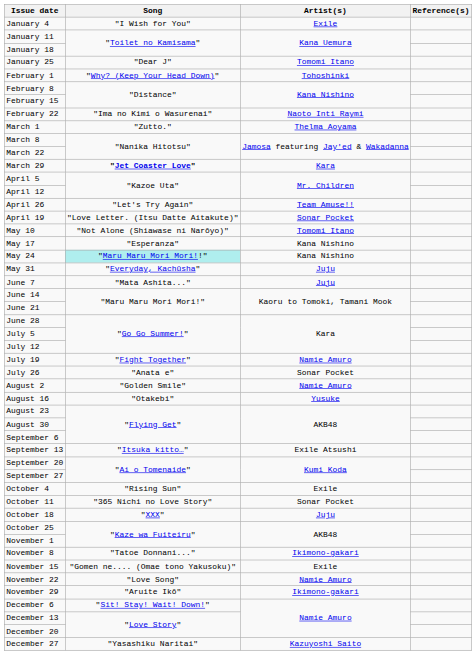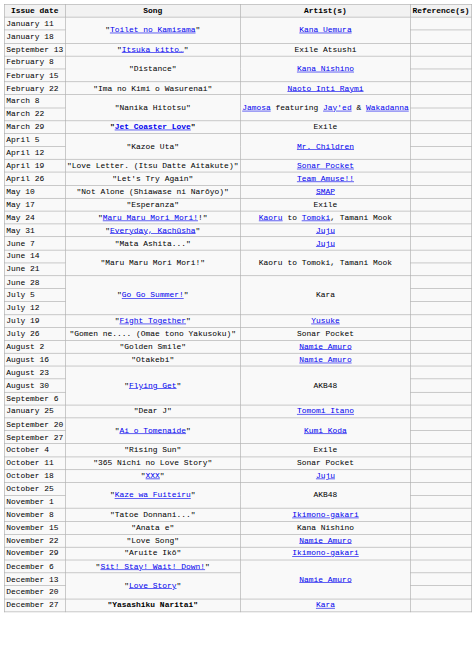 <table class="wikitable">
 <tr>
 <th>Issue date</th>
 <th>Song</th>
 <th>Artist(s)</th>
 <th>Reference(s)</th>
-</tr>
-<tr>
-<td>January 4</td>
-<td style="text-align: center;">"I Wish for You"</td>
-<td style="text-align: center;"><a href='#'>Exile</a></td>
-<td style="text-align: center;"></td>
 </tr>
 <tr>
 <td>January 11</td>
 <td style="text-align: center;" rowspan="2">"<a href='#'>Toilet no Kamisama</a>"</td>
 <td style="text-align: center;" rowspan="2"><a href='#'>Kana Uemura</a></td>
 <td style="text-align: center;"></td>
 </tr>
 <tr>
 <td>January 18</td>
 <td style="text-align: center;"></td>
 </tr>
 <tr>
-<td>January 25</td>
-<td style="text-align: center;">"Dear J"</td>
-<td style="text-align: center;"><a href='#'>Tomomi Itano</a></td>
-<td style="text-align: center;"></td>
-</tr>
-<tr>
-<td>February 1</td>
-<td style="text-align: center;">"<a href='#'>Why? (Keep Your Head Down)</a>"</td>
-<td style="text-align: center;"><a href='#'>Tohoshinki</a></td>
+<td>September 13</td>
+<td style="text-align: center;">"<a href='#'>Itsuka kitto…</a>"</td>
+<td style="text-align: center;">Exile Atsushi</td>
 <td style="text-align: center;"></td>
 </tr>
 <tr>
 <td>February 8</td>
 <td style="text-align: center;" rowspan="2">"Distance"</td>
 <td style="text-align: center;" rowspan="2"><a href='#'>Kana Nishino</a></td>
 <td style="text-align: center;"></td>
 </tr>
 <tr>
 <td>February 15</td>
 <td style="text-align: center;"></td>
 </tr>
 <tr>
 <td>February 22</td>
 <td style="text-align: center;">"Ima no Kimi o Wasurenai"</td>
 <td style="text-align: center;"><a href='#'>Naoto Inti Raymi</a></td>
 <td style="text-align: center;"></td>
 </tr>
 <tr>
-<td>March 1</td>
-<td style="text-align: center;">"Zutto."</td>
-<td style="text-align: center;"><a href='#'>Thelma Aoyama</a></td>
-<td style="text-align: center;"></td>
-</tr>
-<tr>
 <td>March 8</td>
 <td style="text-align: center;" rowspan="2">"Nanika Hitotsu"</td>
 <td style="text-align: center;" rowspan="2"><a href='#'>Jamosa</a> featuring <a href='#'>Jay'ed</a> & <a href='#'>Wakadanna</a></td>
 <td style="text-align: center;"></td>
 </tr>
 <tr>
 <td>March 22</td>
 <td style="text-align: center;"></td>
 </tr>
 <tr>
 <td>March 29</td>
 <td style="text-align: center;"><strong>"<a href='#'>Jet Coaster Love</a>"</strong></td>
-<td style="text-align: center;"><a href='#'>Kara</a></td>
+<td style="text-align: center;">Exile</td>
 <td style="text-align: center;"></td>
 </tr>
 <tr>
 <td>April 5</td>
 <td style="text-align: center;" rowspan="2">"Kazoe Uta"</td>
 <td style="text-align: center;" rowspan="2"><a href='#'>Mr. Children</a></td>
 <td style="text-align: center;"></td>
 </tr>
 <tr>
 <td>April 12</td>
 <td style="text-align: center;"></td>
 </tr>
 <tr>
+<td>April 19</td>
+<td style="text-align: center;">"Love Letter. (Itsu Datte Aitakute)"</td>
+<td style="text-align: center;"><a href='#'>Sonar Pocket</a></td>
+<td style="text-align: center;"></td>
+</tr>
+<tr>
 <td>April 26</td>
 <td style="text-align: center;">"Let's Try Again"</td>
 <td style="text-align: center;"><a href='#'>Team Amuse!!</a></td>
 <td style="text-align: center;"></td>
 </tr>
 <tr>
-<td>April 19</td>
-<td style="text-align: center;">"Love Letter. (Itsu Datte Aitakute)"</td>
-<td style="text-align: center;"><a href='#'>Sonar Pocket</a></td>
-<td style="text-align: center;"></td>
-</tr>
-<tr>
 <td>May 10</td>
 <td style="text-align: center;">"Not Alone (Shiawase ni Narōyo)"</td>
-<td style="text-align: center;"><a href='#'>Tomomi Itano</a></td>
+<td style="text-align: center;"><a href='#'>SMAP</a></td>
 <td style="text-align: center;"></td>
 </tr>
 <tr>
 <td>May 17</td>
 <td style="text-align: center;">"Esperanza"</td>
-<td style="text-align: center;">Kana Nishino</td>
+<td style="text-align: center;">Exile</td>
 <td style="text-align: center;"></td>
 </tr>
 <tr>
 <td>May 24</td>
-<td style="background: paleturquoise; text-align: center;">"<a href='#'>Maru Maru Mori Mori!</a>!"</td>
-<td style="text-align: center;">Kana Nishino</td>
+<td style="text-align: center;">"<a href='#'>Maru Maru Mori Mori!</a>!"</td>
+<td style="text-align: center;"><a href='#'>Kaoru</a> to <a href='#'>Tomoki</a>, Tamani Mook</td>
 <td style="text-align: center;"></td>
 </tr>
 <tr>
 <td>May 31</td>
 <td style="text-align: center;">"<a href='#'>Everyday, Kachūsha</a>"</td>
 <td style="text-align: center;"><a href='#'>Juju</a></td>
 <td style="text-align: center;"></td>
 </tr>
 <tr>
 <td>June 7</td>
 <td style="text-align: center;">"Mata Ashita..."</td>
 <td style="text-align: center;"><a href='#'>Juju</a></td>
 <td style="text-align: center;"></td>
 </tr>
 <tr>
 <td>June 14</td>
 <td style="text-align: center;" rowspan="2">"Maru Maru Mori Mori!"</td>
 <td style="text-align: center;" rowspan="2">Kaoru to Tomoki, Tamani Mook</td>
 <td style="text-align: center;"></td>
 </tr>
 <tr>
 <td>June 21</td>
 <td style="text-align: center;"></td>
 </tr>
 <tr>
 <td>June 28</td>
 <td style="text-align: center;" rowspan="3">"<a href='#'>Go Go Summer!</a>"</td>
 <td style="text-align: center;" rowspan="3">Kara</td>
 <td style="text-align: center;"></td>
 </tr>
 <tr>
 <td>July 5</td>
 <td style="text-align: center;"></td>
 </tr>
 <tr>
 <td>July 12</td>
 <td style="text-align: center;"></td>
 </tr>
 <tr>
 <td>July 19</td>
 <td style="text-align: center;">"<a href='#'>Fight Together</a>"</td>
-<td style="text-align: center;"><a href='#'>Namie Amuro</a></td>
+<td style="text-align: center;"><a href='#'>Yusuke</a></td>
 <td style="text-align: center;"></td>
 </tr>
 <tr>
 <td>July 26</td>
-<td style="text-align: center;">"Anata e"</td>
+<td style="text-align: center;">"Gomen ne.... (Omae tono Yakusoku)"</td>
 <td style="text-align: center;">Sonar Pocket</td>
 <td style="text-align: center;"></td>
 </tr>
 <tr>
 <td>August 2</td>
 <td style="text-align: center;">"Golden Smile"</td>
 <td style="text-align: center;"><a href='#'>Namie Amuro</a></td>
 <td style="text-align: center;"></td>
 </tr>
 <tr>
 <td>August 16</td>
 <td style="text-align: center;">"Otakebi"</td>
-<td style="text-align: center;"><a href='#'>Yusuke</a></td>
+<td style="text-align: center;"><a href='#'>Namie Amuro</a></td>
 <td style="text-align: center;"></td>
 </tr>
 <tr>
 <td>August 23</td>
 <td style="text-align: center;" rowspan="3">"<a href='#'>Flying Get</a>"</td>
 <td style="text-align: center;" rowspan="3">AKB48</td>
 <td style="text-align: center;"></td>
 </tr>
 <tr>
 <td>August 30</td>
 <td style="text-align: center;"></td>
 </tr>
 <tr>
 <td>September 6</td>
 <td style="text-align: center;"></td>
 </tr>
 <tr>
-<td>September 13</td>
-<td style="text-align: center;">"<a href='#'>Itsuka kitto…</a>"</td>
-<td style="text-align: center;">Exile Atsushi</td>
+<td>January 25</td>
+<td style="text-align: center;">"Dear J"</td>
+<td style="text-align: center;"><a href='#'>Tomomi Itano</a></td>
 <td style="text-align: center;"></td>
 </tr>
 <tr>
 <td>September 20</td>
 <td style="text-align: center;" rowspan="2">"<a href='#'>Ai o Tomenaide</a>"</td>
 <td style="text-align: center;" rowspan="2"><a href='#'>Kumi Koda</a></td>
 <td style="text-align: center;"></td>
 </tr>
 <tr>
 <td>September 27</td>
 <td style="text-align: center;"></td>
 </tr>
 <tr>
 <td>October 4</td>
 <td style="text-align: center;">"Rising Sun"</td>
 <td style="text-align: center;">Exile</td>
 <td style="text-align: center;"></td>
 </tr>
 <tr>
 <td>October 11</td>
 <td style="text-align: center;">"365 Nichi no Love Story"</td>
 <td style="text-align: center;">Sonar Pocket</td>
 <td style="text-align: center;"></td>
 </tr>
 <tr>
 <td>October 18</td>
 <td style="text-align: center;">"<a href='#'>XXX</a>"</td>
 <td style="text-align: center;"><a href='#'>Juju</a></td>
 <td style="text-align: center;"></td>
 </tr>
 <tr>
 <td>October 25</td>
 <td style="text-align: center;" rowspan="2">"<a href='#'>Kaze wa Fuiteiru</a>"</td>
 <td style="text-align: center;" rowspan="2">AKB48</td>
 <td style="text-align: center;"></td>
 </tr>
 <tr>
 <td>November 1</td>
 <td style="text-align: center;"></td>
 </tr>
 <tr>
 <td>November 8</td>
 <td style="text-align: center;">"Tatoe Donnani..."</td>
 <td style="text-align: center;"><a href='#'>Ikimono-gakari</a></td>
 <td style="text-align: center;"></td>
 </tr>
 <tr>
 <td>November 15</td>
-<td style="text-align: center;">"Gomen ne.... (Omae tono Yakusoku)"</td>
-<td style="text-align: center;">Exile</td>
+<td style="text-align: center;">"Anata e"</td>
+<td style="text-align: center;">Kana Nishino</td>
 <td style="text-align: center;"></td>
 </tr>
 <tr>
 <td>November 22</td>
 <td style="text-align: center;">"Love Song"</td>
 <td style="text-align: center;"><a href='#'>Namie Amuro</a></td>
 <td style="text-align: center;"></td>
 </tr>
 <tr>
 <td>November 29</td>
 <td style="text-align: center;">"Aruite Ikō"</td>
 <td style="text-align: center;"><a href='#'>Ikimono-gakari</a></td>
 <td style="text-align: center;"></td>
 </tr>
 <tr>
 <td>December 6</td>
 <td style="text-align: center;">"<a href='#'>Sit! Stay! Wait! Down!</a>"</td>
 <td style="text-align: center;" rowspan="3"><a href='#'>Namie Amuro</a></td>
 <td style="text-align: center;"></td>
 </tr>
 <tr>
 <td>December 13</td>
 <td style="text-align: center;" rowspan="2">"<a href='#'>Love Story</a>"</td>
 <td style="text-align: center;"></td>
 </tr>
 <tr>
 <td>December 20</td>
 <td style="text-align: center;"></td>
 </tr>
 <tr>
 <td>December 27</td>
-<td style="text-align: center;">"Yasashiku Naritai"</td>
-<td style="text-align: center;"><a href='#'>Kazuyoshi Saito</a></td>
+<td style="text-align: center;"><strong>"Yasashiku Naritai"</strong></td>
+<td style="text-align: center;"><a href='#'>Kara</a></td>
 <td style="text-align: center;"></td>
 </tr>
 </table>
